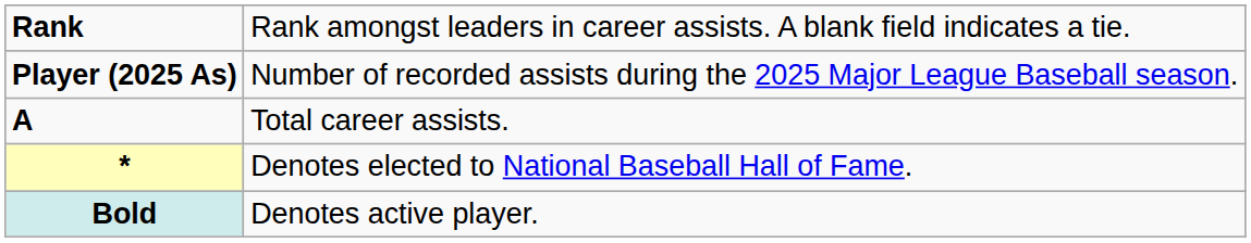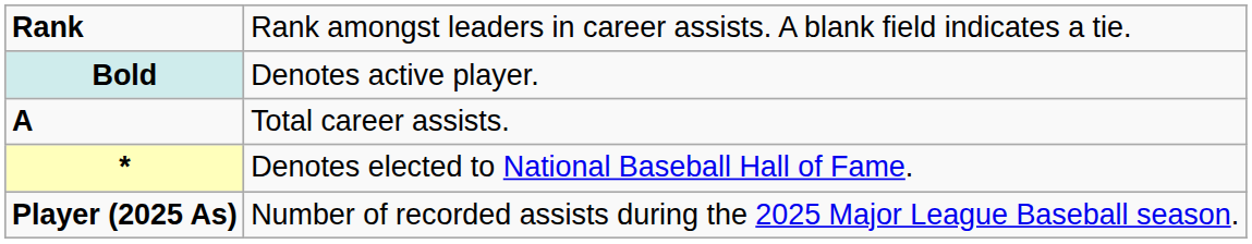 <table class="wikitable" style="font-size:100%;">
 <tr>
 <td><strong>Rank</strong></td>
 <td>Rank amongst leaders in career assists. A blank field indicates a tie.</td>
 </tr>
 <tr>
-<td><strong>Player (2025 As)</strong></td>
-<td>Number of recorded assists during the <a href='#'>2025 Major League Baseball season</a>.</td>
+<th scope="row" style="background:#cfecec;"><strong>Bold</strong></th>
+<td>Denotes active player.<br></td>
 </tr>
 <tr>
 <td><strong>A</strong></td>
 <td>Total career assists.</td>
 </tr>
 <tr>
 <th scope="row" style="background-color:#ffffbb">*</th>
 <td>Denotes elected to <a href='#'>National Baseball Hall of Fame</a>. <br></td>
 </tr>
 <tr>
-<th scope="row" style="background:#cfecec;"><strong>Bold</strong></th>
-<td>Denotes active player.<br></td>
+<td><strong>Player (2025 As)</strong></td>
+<td>Number of recorded assists during the <a href='#'>2025 Major League Baseball season</a>.</td>
 </tr>
 </table>
